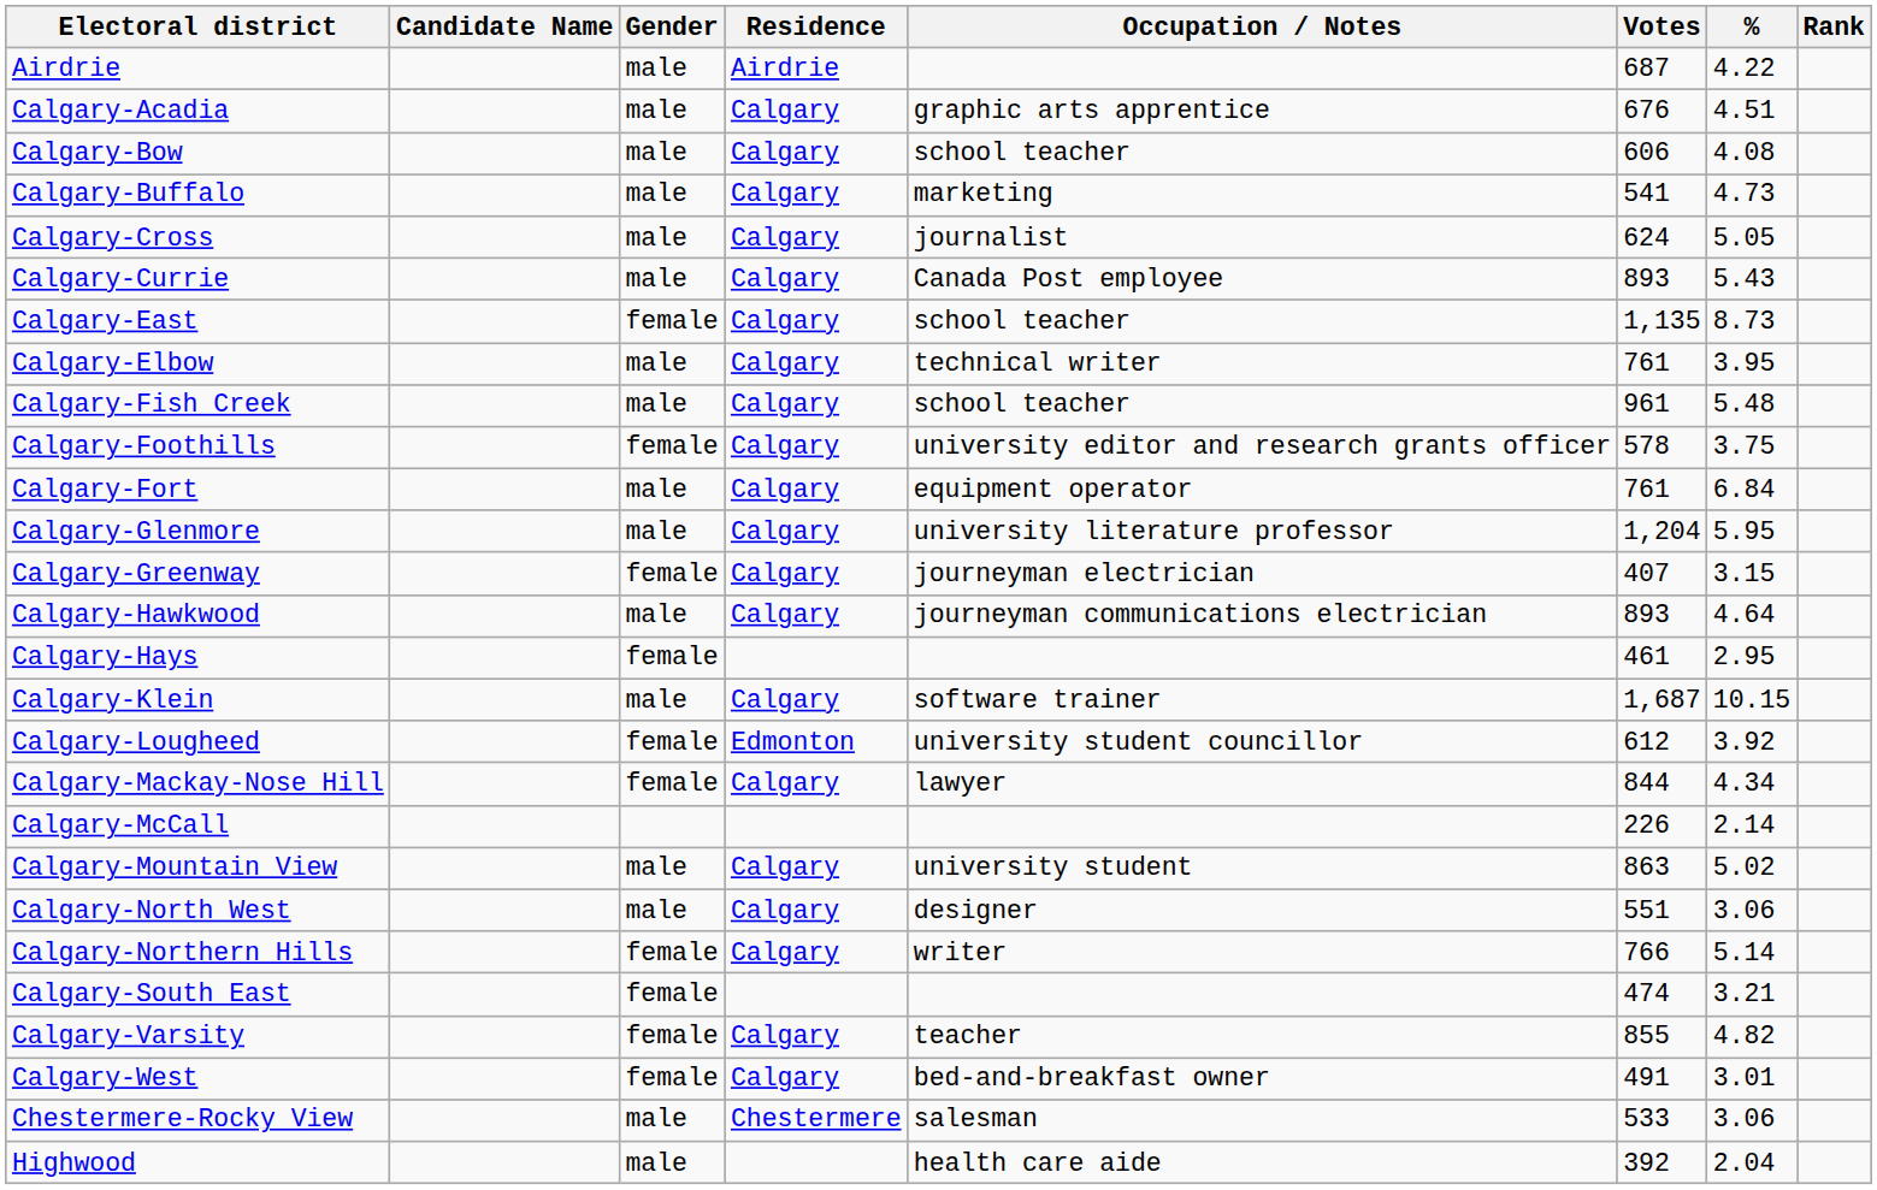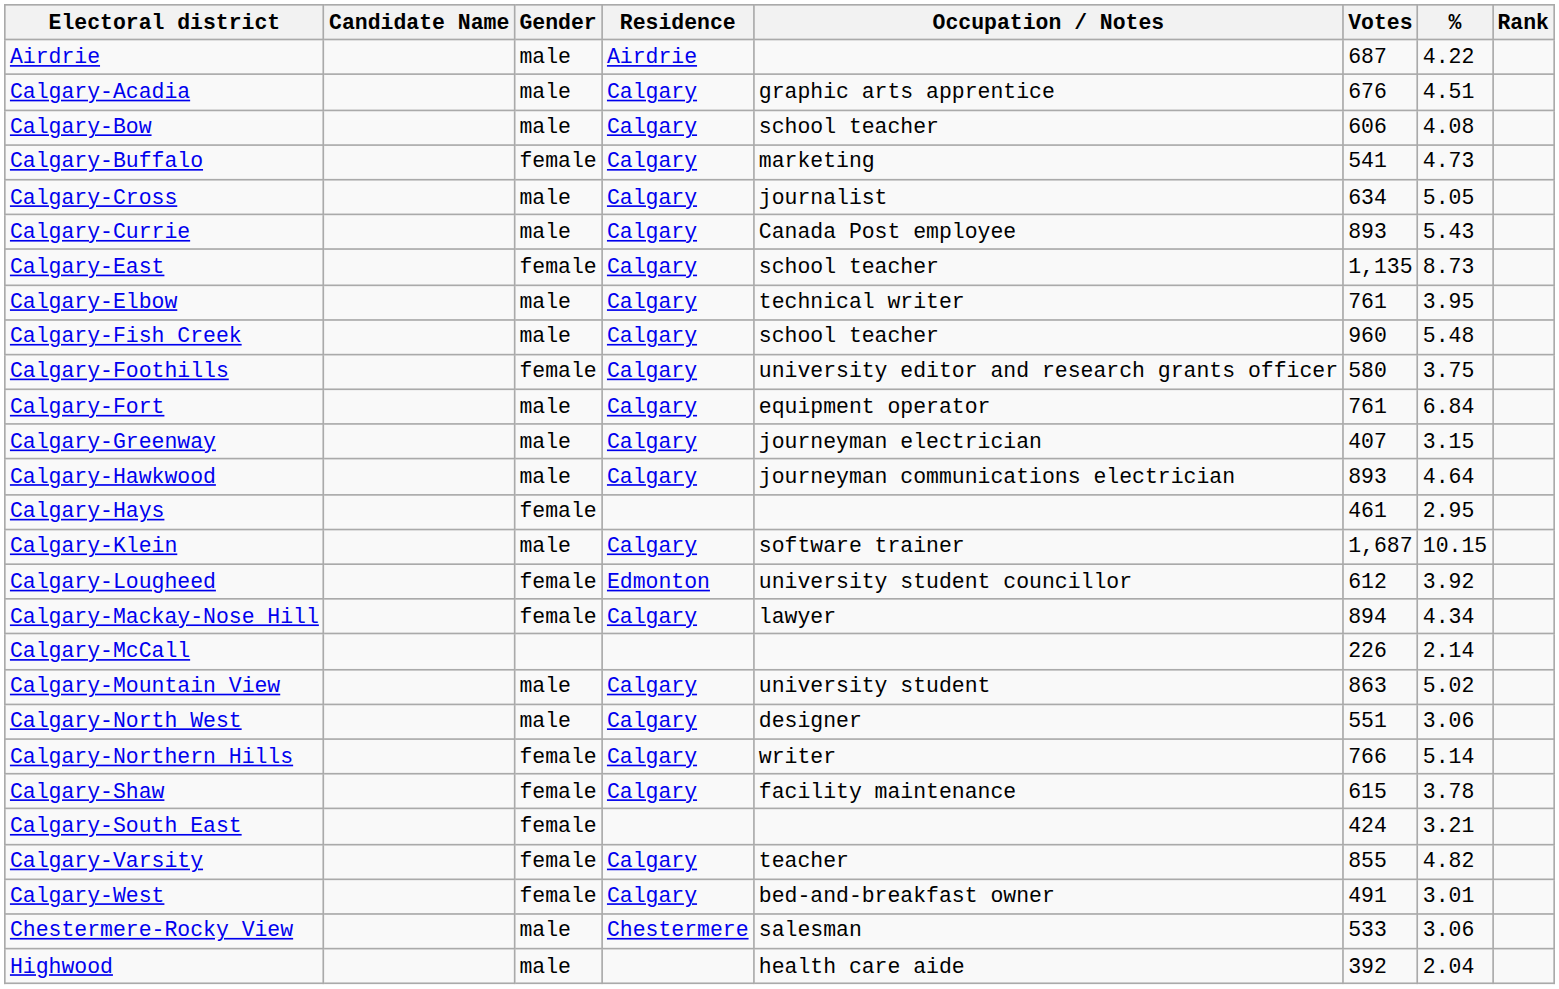 <table class="wikitable sortable">
 <tr>
 <th>Electoral district</th>
 <th>Candidate Name</th>
 <th>Gender</th>
 <th>Residence</th>
 <th class=unsortable>Occupation / Notes</th>
 <th>Votes</th>
 <th>%</th>
 <th>Rank</th>
 </tr>
 <tr>
 <td><a href='#'>Airdrie</a></td>
 <td></td>
 <td>male</td>
 <td><a href='#'>Airdrie</a></td>
 <td></td>
 <td>687</td>
 <td>4.22</td>
 <td></td>
 </tr>
 <tr>
 <td><a href='#'>Calgary-Acadia</a></td>
 <td></td>
 <td>male</td>
 <td><a href='#'>Calgary</a></td>
 <td>graphic arts apprentice</td>
 <td>676</td>
 <td>4.51</td>
 <td></td>
 </tr>
 <tr>
 <td><a href='#'>Calgary-Bow</a></td>
 <td></td>
 <td>male</td>
 <td><a href='#'>Calgary</a></td>
 <td>school teacher</td>
 <td>606</td>
 <td>4.08</td>
 <td></td>
 </tr>
 <tr>
 <td><a href='#'>Calgary-Buffalo</a></td>
 <td></td>
-<td>male</td>
+<td>female</td>
 <td><a href='#'>Calgary</a></td>
 <td>marketing</td>
 <td>541</td>
 <td>4.73</td>
 <td></td>
 </tr>
 <tr>
 <td><a href='#'>Calgary-Cross</a></td>
 <td></td>
 <td>male</td>
 <td><a href='#'>Calgary</a></td>
 <td>journalist</td>
-<td>624</td>
+<td>634</td>
 <td>5.05</td>
 <td></td>
 </tr>
 <tr>
 <td><a href='#'>Calgary-Currie</a></td>
 <td></td>
 <td>male</td>
 <td><a href='#'>Calgary</a></td>
 <td>Canada Post employee</td>
 <td>893</td>
 <td>5.43</td>
 <td></td>
 </tr>
 <tr>
 <td><a href='#'>Calgary-East</a></td>
 <td></td>
 <td>female</td>
 <td><a href='#'>Calgary</a></td>
 <td>school teacher</td>
 <td>1,135</td>
 <td>8.73</td>
 <td></td>
 </tr>
 <tr>
 <td><a href='#'>Calgary-Elbow</a></td>
 <td></td>
 <td>male</td>
 <td><a href='#'>Calgary</a></td>
 <td>technical writer</td>
 <td>761</td>
 <td>3.95</td>
 <td></td>
 </tr>
 <tr>
 <td><a href='#'>Calgary-Fish Creek</a></td>
 <td></td>
 <td>male</td>
 <td><a href='#'>Calgary</a></td>
 <td>school teacher</td>
-<td>961</td>
+<td>960</td>
 <td>5.48</td>
 <td></td>
 </tr>
 <tr>
 <td><a href='#'>Calgary-Foothills</a></td>
 <td></td>
 <td>female</td>
 <td><a href='#'>Calgary</a></td>
 <td>university editor and research grants officer</td>
-<td>578</td>
+<td>580</td>
 <td>3.75</td>
 <td></td>
 </tr>
 <tr>
 <td><a href='#'>Calgary-Fort</a></td>
 <td></td>
 <td>male</td>
 <td><a href='#'>Calgary</a></td>
 <td>equipment operator</td>
 <td>761</td>
 <td>6.84</td>
 <td></td>
 </tr>
 <tr>
-<td><a href='#'>Calgary-Glenmore</a></td>
+<td><a href='#'>Calgary-Greenway</a></td>
 <td></td>
 <td>male</td>
-<td><a href='#'>Calgary</a></td>
-<td>university literature professor</td>
-<td>1,204</td>
-<td>5.95</td>
-<td></td>
-</tr>
-<tr>
-<td><a href='#'>Calgary-Greenway</a></td>
-<td></td>
-<td>female</td>
 <td><a href='#'>Calgary</a></td>
 <td>journeyman electrician</td>
 <td>407</td>
 <td>3.15</td>
 <td></td>
 </tr>
 <tr>
 <td><a href='#'>Calgary-Hawkwood</a></td>
 <td></td>
 <td>male</td>
 <td><a href='#'>Calgary</a></td>
 <td>journeyman communications electrician</td>
 <td>893</td>
 <td>4.64</td>
 <td></td>
 </tr>
 <tr>
 <td><a href='#'>Calgary-Hays</a></td>
 <td></td>
 <td>female</td>
 <td></td>
 <td></td>
 <td>461</td>
 <td>2.95</td>
 <td></td>
 </tr>
 <tr>
 <td><a href='#'>Calgary-Klein</a></td>
 <td></td>
 <td>male</td>
 <td><a href='#'>Calgary</a></td>
 <td>software trainer</td>
 <td>1,687</td>
 <td>10.15</td>
 <td></td>
 </tr>
 <tr>
 <td><a href='#'>Calgary-Lougheed</a></td>
 <td></td>
 <td>female</td>
 <td><a href='#'>Edmonton</a></td>
 <td>university student councillor</td>
 <td>612</td>
 <td>3.92</td>
 <td></td>
 </tr>
 <tr>
 <td><a href='#'>Calgary-Mackay-Nose Hill</a></td>
 <td></td>
 <td>female</td>
 <td><a href='#'>Calgary</a></td>
 <td>lawyer</td>
-<td>844</td>
+<td>894</td>
 <td>4.34</td>
 <td></td>
 </tr>
 <tr>
 <td><a href='#'>Calgary-McCall</a></td>
 <td></td>
 <td></td>
 <td></td>
 <td></td>
 <td>226</td>
 <td>2.14</td>
 <td></td>
 </tr>
 <tr>
 <td><a href='#'>Calgary-Mountain View</a></td>
 <td></td>
 <td>male</td>
 <td><a href='#'>Calgary</a></td>
 <td>university student</td>
 <td>863</td>
 <td>5.02</td>
 <td></td>
 </tr>
 <tr>
 <td><a href='#'>Calgary-North West</a></td>
 <td></td>
 <td>male</td>
 <td><a href='#'>Calgary</a></td>
 <td>designer</td>
 <td>551</td>
 <td>3.06</td>
 <td></td>
 </tr>
 <tr>
 <td><a href='#'>Calgary-Northern Hills</a></td>
 <td></td>
 <td>female</td>
 <td><a href='#'>Calgary</a></td>
 <td>writer</td>
 <td>766</td>
 <td>5.14</td>
 <td></td>
 </tr>
 <tr>
+<td><a href='#'>Calgary-Shaw</a></td>
+<td></td>
+<td>female</td>
+<td><a href='#'>Calgary</a></td>
+<td>facility maintenance</td>
+<td>615</td>
+<td>3.78</td>
+<td></td>
+</tr>
+<tr>
 <td><a href='#'>Calgary-South East</a></td>
 <td></td>
 <td>female</td>
 <td></td>
 <td></td>
-<td>474</td>
+<td>424</td>
 <td>3.21</td>
 <td></td>
 </tr>
 <tr>
 <td><a href='#'>Calgary-Varsity</a></td>
 <td></td>
 <td>female</td>
 <td><a href='#'>Calgary</a></td>
 <td>teacher</td>
 <td>855</td>
 <td>4.82</td>
 <td></td>
 </tr>
 <tr>
 <td><a href='#'>Calgary-West</a></td>
 <td></td>
 <td>female</td>
 <td><a href='#'>Calgary</a></td>
 <td>bed-and-breakfast owner</td>
 <td>491</td>
 <td>3.01</td>
 <td></td>
 </tr>
 <tr>
 <td><a href='#'>Chestermere-Rocky View</a></td>
 <td></td>
 <td>male</td>
 <td><a href='#'>Chestermere</a></td>
 <td>salesman</td>
 <td>533</td>
 <td>3.06</td>
 <td></td>
 </tr>
 <tr>
 <td><a href='#'>Highwood</a></td>
 <td></td>
 <td>male</td>
 <td></td>
 <td>health care aide</td>
 <td>392</td>
 <td>2.04</td>
 <td></td>
 </tr>
 </table>
